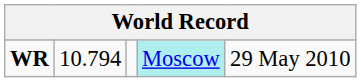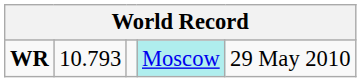 <table class="wikitable">
 <tr>
 <th colspan=5>World Record</th>
 </tr>
 <tr>
 <td><strong>WR</strong></td>
-<td>10.794</td>
+<td>10.793</td>
 <td></td>
 <td style="background: paleturquoise;"> <a href='#'>Moscow</a></td>
 <td>29 May 2010</td>
 </tr>
 </table>
